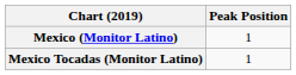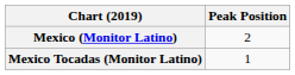 <table class="wikitable sortable plainrowheaders" style="text-align:center">
 <tr>
 <th>Chart (2019)</th>
 <th>Peak Position</th>
 </tr>
 <tr>
 <th scope="row">Mexico (<a href='#'>Monitor Latino</a>)</th>
-<td>1</td>
+<td>2</td>
 </tr>
 <tr>
 <th scope="row">Mexico Tocadas (Monitor Latino)</th>
 <td>1</td>
 </tr>
 </table>
